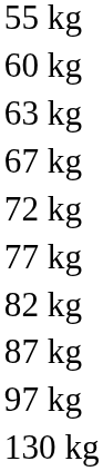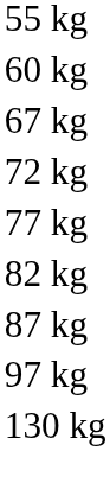 <table>
 <tr>
 <td>55 kg<br></td>
 <td></td>
 <td></td>
 <td></td>
 </tr>
 <tr>
 <td rowspan=2>60 kg<br></td>
 <td rowspan=2></td>
 <td rowspan=2></td>
 <td></td>
 </tr>
 <tr>
-<td></td>
-</tr>
-<tr>
-<td>63 kg<br></td>
-<td></td>
-<td></td>
 <td></td>
 </tr>
 <tr>
 <td rowspan=2>67 kg<br></td>
 <td rowspan=2></td>
 <td rowspan=2></td>
 <td></td>
 </tr>
 <tr>
 <td></td>
 </tr>
 <tr>
 <td rowspan=2>72 kg<br></td>
 <td rowspan=2></td>
 <td rowspan=2></td>
 <td></td>
 </tr>
 <tr>
 <td></td>
 </tr>
 <tr>
 <td rowspan=2>77 kg<br></td>
 <td rowspan=2></td>
 <td rowspan=2></td>
 <td></td>
 </tr>
 <tr>
 <td></td>
 </tr>
 <tr>
 <td rowspan=2>82 kg<br></td>
 <td rowspan=2></td>
 <td rowspan=2></td>
 <td></td>
 </tr>
 <tr>
 <td></td>
 </tr>
 <tr>
 <td rowspan=2>87 kg<br></td>
 <td rowspan=2></td>
 <td rowspan=2></td>
 <td></td>
 </tr>
 <tr>
 <td></td>
 </tr>
 <tr>
 <td rowspan=2>97 kg<br></td>
 <td rowspan=2></td>
 <td rowspan=2></td>
 <td></td>
 </tr>
 <tr>
 <td></td>
 </tr>
 <tr>
 <td rowspan=2>130 kg<br></td>
 <td rowspan=2></td>
 <td rowspan=2></td>
 <td></td>
 </tr>
 <tr>
 <td></td>
 </tr>
 </table>
